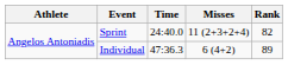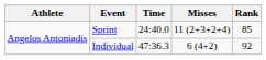 <table class="wikitable" style="font-size:90%">
 <tr>
 <th>Athlete</th>
 <th>Event</th>
 <th>Time</th>
 <th>Misses</th>
 <th>Rank</th>
 </tr>
 <tr align=center>
 <td align=left rowspan=2><a href='#'>Angelos Antoniadis</a></td>
 <td align=left><a href='#'>Sprint</a></td>
 <td>24:40.0</td>
 <td>11 (2+3+2+4)</td>
-<td>82</td>
+<td>85</td>
 </tr>
 <tr align=center>
 <td align=left><a href='#'>Individual</a></td>
 <td>47:36.3</td>
 <td>6 (4+2)</td>
-<td>89</td>
+<td>92</td>
 </tr>
 </table>
